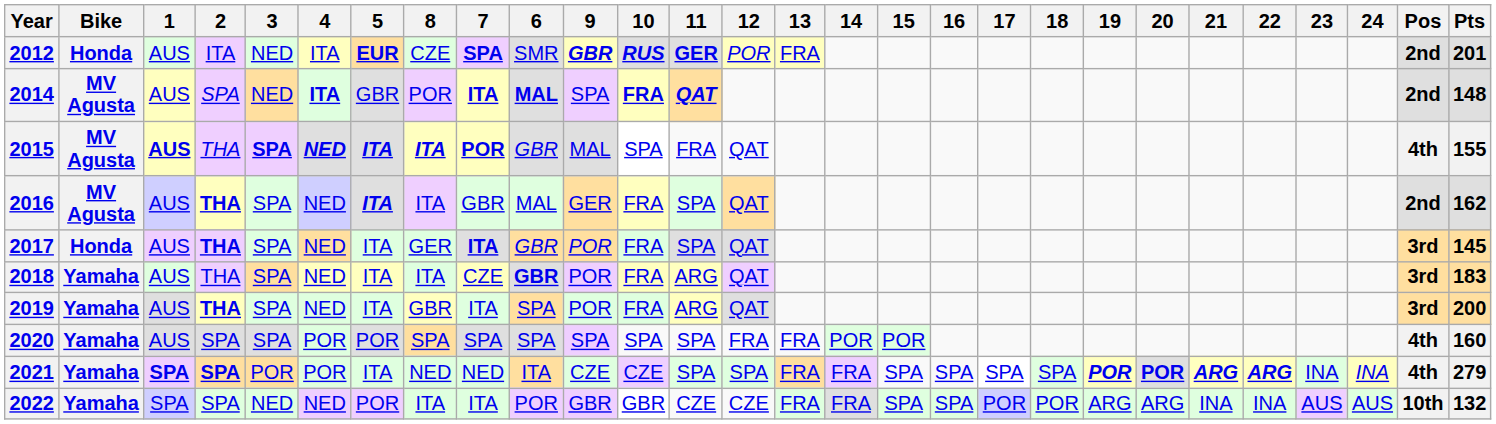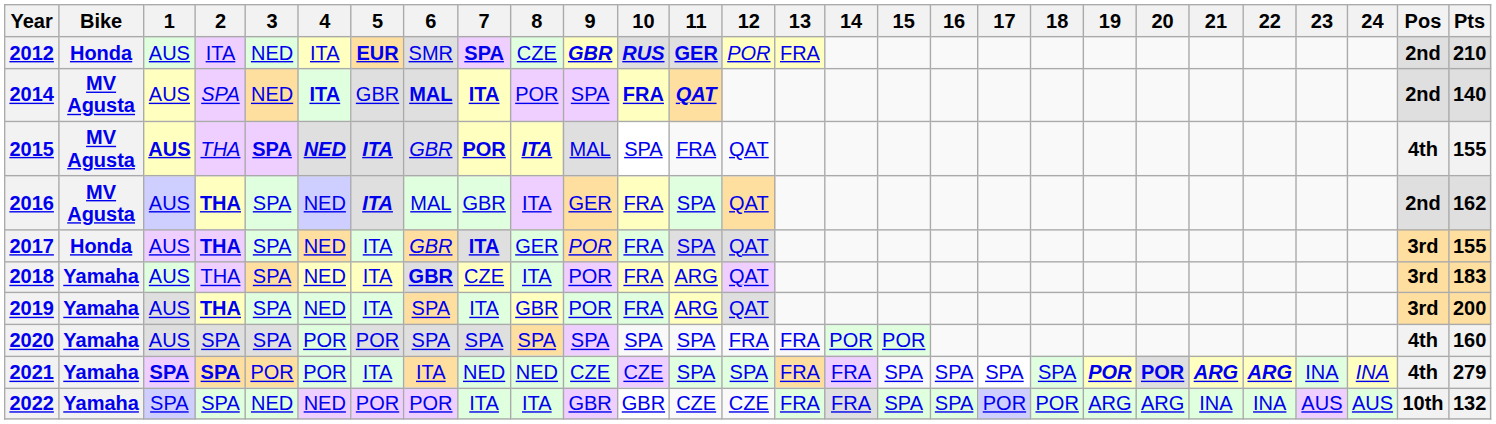 <table class="wikitable" style="text-align:center; font-size:90%">
 <tr>
 <th>Year</th>
 <th>Bike</th>
 <th>1</th>
 <th>2</th>
 <th>3</th>
 <th>4</th>
 <th>5</th>
+<th>6</th>
+<th>7</th>
 <th>8</th>
-<th>7</th>
-<th>6</th>
 <th>9</th>
 <th>10</th>
 <th>11</th>
 <th>12</th>
 <th>13</th>
 <th>14</th>
 <th>15</th>
 <th>16</th>
 <th>17</th>
 <th>18</th>
 <th>19</th>
 <th>20</th>
 <th>21</th>
 <th>22</th>
 <th>23</th>
 <th>24</th>
 <th>Pos</th>
 <th>Pts</th>
 </tr>
 <tr>
 <th><a href='#'>2012</a></th>
 <th><a href='#'>Honda</a></th>
 <td style="background:#DFFFDF;"><a href='#'>AUS</a><br></td>
 <td style="background:#efcfff;"><a href='#'>ITA</a><br></td>
 <td style="background:#DFFFDF;"><a href='#'>NED</a><br></td>
 <td style="background:#FFFFBF;"><a href='#'>ITA</a><br></td>
 <td style="background:#FFDF9F;"><strong><a href='#'>EUR</a></strong><br></td>
+<td style="background:#DFDFDF;"><a href='#'>SMR</a><br></td>
+<td style="background:#efcfff;"><strong><a href='#'>SPA</a></strong><br></td>
 <td style="background:#DFFFDF;"><a href='#'>CZE</a><br></td>
-<td style="background:#efcfff;"><strong><a href='#'>SPA</a></strong><br></td>
-<td style="background:#DFDFDF;"><a href='#'>SMR</a><br></td>
 <td style="background:#FFFFBF;"><strong><em><a href='#'>GBR</a></em></strong><br></td>
 <td style="background:#DFDFDF;"><strong><em><a href='#'>RUS</a></em></strong><br></td>
 <td style="background:#DFDFDF;"><strong><a href='#'>GER</a></strong><br></td>
 <td style="background:#FFFFBF;"><em><a href='#'>POR</a></em><br></td>
 <td style="background:#FFFFBF;"><a href='#'>FRA</a><br></td>
 <td></td>
 <td></td>
 <td></td>
 <td></td>
 <td></td>
 <td></td>
 <td></td>
 <td></td>
 <td></td>
 <td></td>
 <td></td>
 <th style="background:#DFDFDF;">2nd</th>
-<th style="background:#DFDFDF;">201</th>
+<th style="background:#DFDFDF;">210</th>
 </tr>
 <tr>
 <th><a href='#'>2014</a></th>
 <th><a href='#'>MV Agusta</a></th>
 <td style="background:#FFFFBF;"><a href='#'>AUS</a><br></td>
 <td style="background:#efcfff;"><em><a href='#'>SPA</a></em><br></td>
 <td style="background:#FFDF9F;"><a href='#'>NED</a><br></td>
 <td style="background:#DFFFDF;"><strong><a href='#'>ITA</a></strong><br></td>
 <td style="background:#DFDFDF;"><a href='#'>GBR</a><br></td>
+<td style="background:#DFDFDF;"><strong><a href='#'>MAL</a></strong><br></td>
+<td style="background:#FFFFBF;"><strong><a href='#'>ITA</a></strong><br></td>
 <td style="background:#efcfff;"><a href='#'>POR</a><br></td>
-<td style="background:#FFFFBF;"><strong><a href='#'>ITA</a></strong><br></td>
-<td style="background:#DFDFDF;"><strong><a href='#'>MAL</a></strong><br></td>
 <td style="background:#efcfff;"><a href='#'>SPA</a><br></td>
 <td style="background:#FFFFBF;"><strong><a href='#'>FRA</a></strong><br></td>
 <td style="background:#FFDF9F;"><strong><em><a href='#'>QAT</a></em></strong><br></td>
 <td></td>
 <td></td>
 <td></td>
 <td></td>
 <td></td>
 <td></td>
 <td></td>
 <td></td>
 <td></td>
 <td></td>
 <td></td>
 <td></td>
 <td></td>
 <th style="background:#DFDFDF;">2nd</th>
-<th style="background:#DFDFDF;">148</th>
+<th style="background:#DFDFDF;">140</th>
 </tr>
 <tr>
 <th><a href='#'>2015</a></th>
 <th><a href='#'>MV Agusta</a></th>
 <td style="background:#FFFFBF;"><strong><a href='#'>AUS</a></strong><br></td>
 <td style="background:#efcfff;"><em><a href='#'>THA</a></em><br></td>
 <td style="background:#efcfff;"><strong><a href='#'>SPA</a></strong><br></td>
 <td style="background:#DFDFDF;"><strong><em><a href='#'>NED</a></em></strong><br></td>
 <td style="background:#DFDFDF;"><strong><em><a href='#'>ITA</a></em></strong><br></td>
+<td style="background:#DFDFDF;"><em><a href='#'>GBR</a></em><br></td>
+<td style="background:#FFFFBF;"><strong><a href='#'>POR</a></strong><br></td>
 <td style="background:#FFFFBF;"><strong><em><a href='#'>ITA</a></em></strong><br></td>
-<td style="background:#FFFFBF;"><strong><a href='#'>POR</a></strong><br></td>
-<td style="background:#DFDFDF;"><em><a href='#'>GBR</a></em><br></td>
 <td style="background:#DFDFDF;"><a href='#'>MAL</a><br></td>
 <td style="background:#FFFFFF;"><a href='#'>SPA</a><br></td>
 <td><a href='#'>FRA</a></td>
 <td><a href='#'>QAT</a></td>
 <td></td>
 <td></td>
 <td></td>
 <td></td>
 <td></td>
 <td></td>
 <td></td>
 <td></td>
 <td></td>
 <td></td>
 <td></td>
 <td></td>
 <th>4th</th>
 <th>155</th>
 </tr>
 <tr>
 <th><a href='#'>2016</a></th>
 <th><a href='#'>MV Agusta</a></th>
 <td style="background:#CFCFFF;"><a href='#'>AUS</a><br></td>
 <td style="background:#FFFFBF;"><strong><a href='#'>THA</a></strong><br></td>
 <td style="background:#DFFFDF;"><a href='#'>SPA</a><br></td>
 <td style="background:#CFCFFF;"><a href='#'>NED</a><br></td>
 <td style="background:#DFDFDF;"><strong><em><a href='#'>ITA</a></em></strong><br></td>
+<td style="background:#DFFFDF;"><a href='#'>MAL</a><br></td>
+<td style="background:#DFFFDF;"><a href='#'>GBR</a><br></td>
 <td style="background:#efcfff;"><a href='#'>ITA</a><br></td>
-<td style="background:#DFFFDF;"><a href='#'>GBR</a><br></td>
-<td style="background:#DFFFDF;"><a href='#'>MAL</a><br></td>
 <td style="background:#FFDF9F;"><a href='#'>GER</a><br></td>
 <td style="background:#FFFFBF;"><a href='#'>FRA</a><br></td>
 <td style="background:#DFFFDF;"><a href='#'>SPA</a><br></td>
 <td style="background:#FFDF9F;"><a href='#'>QAT</a><br></td>
 <td></td>
 <td></td>
 <td></td>
 <td></td>
 <td></td>
 <td></td>
 <td></td>
 <td></td>
 <td></td>
 <td></td>
 <td></td>
 <td></td>
 <th style="background:#DFDFDF;">2nd</th>
 <th style="background:#DFDFDF;">162</th>
 </tr>
 <tr>
 <th><a href='#'>2017</a></th>
 <th><a href='#'>Honda</a></th>
 <td style="background:#efcfff;"><a href='#'>AUS</a><br></td>
 <td style="background:#efcfff;"><strong><a href='#'>THA</a></strong><br></td>
 <td style="background:#DFFFDF;"><a href='#'>SPA</a><br></td>
 <td style="background:#FFDF9F;"><a href='#'>NED</a><br></td>
 <td style="background:#DFFFDF;"><a href='#'>ITA</a><br></td>
+<td style="background:#FFDF9F;"><em><a href='#'>GBR</a></em><br></td>
+<td style="background:#DFDFDF;"><strong><a href='#'>ITA</a><br></strong></td>
 <td style="background:#DFFFDF;"><a href='#'>GER</a><br></td>
-<td style="background:#DFDFDF;"><strong><a href='#'>ITA</a><br></strong></td>
-<td style="background:#FFDF9F;"><em><a href='#'>GBR</a></em><br></td>
 <td style="background:#FFDF9F;"><em><a href='#'>POR</a></em><br></td>
 <td style="background:#DFFFDF;"><a href='#'>FRA</a><br></td>
 <td style="background:#DFDFDF;"><a href='#'>SPA</a><br></td>
 <td style="background:#DFDFDF;"><a href='#'>QAT</a><br></td>
 <td></td>
 <td></td>
 <td></td>
 <td></td>
 <td></td>
 <td></td>
 <td></td>
 <td></td>
 <td></td>
 <td></td>
 <td></td>
 <td></td>
 <th style="background:#FFDF9F;">3rd</th>
-<th style="background:#FFDF9F;">145</th>
+<th style="background:#FFDF9F;">155</th>
 </tr>
 <tr>
 <th><a href='#'>2018</a></th>
 <th><a href='#'>Yamaha</a></th>
 <td style="background:#DFFFDF;"><a href='#'>AUS</a><br></td>
 <td style="background:#efcfff;"><a href='#'>THA</a><br></td>
 <td style="background:#FFDF9F;"><a href='#'>SPA</a><br></td>
 <td style="background:#FFFFBF;"><a href='#'>NED</a><br></td>
 <td style="background:#FFFFBF;"><a href='#'>ITA</a><br></td>
+<td style="background:#DFDFDF;"><strong><a href='#'>GBR</a></strong><br></td>
+<td style="background:#FFFFBF;"><a href='#'>CZE</a><br></td>
 <td style="background:#DFFFDF;"><a href='#'>ITA</a><br></td>
-<td style="background:#FFFFBF;"><a href='#'>CZE</a><br></td>
-<td style="background:#DFDFDF;"><strong><a href='#'>GBR</a></strong><br></td>
 <td style="background:#efcfff;"><a href='#'>POR</a><br></td>
 <td style="background:#FFFFBF;"><a href='#'>FRA</a><br></td>
 <td style="background:#FFFFBF;"><a href='#'>ARG</a><br></td>
 <td style="background:#efcfff;"><a href='#'>QAT</a><br></td>
 <td></td>
 <td></td>
 <td></td>
 <td></td>
 <td></td>
 <td></td>
 <td></td>
 <td></td>
 <td></td>
 <td></td>
 <td></td>
 <td></td>
 <th style="background:#FFDF9F;">3rd</th>
 <th style="background:#FFDF9F;">183</th>
 </tr>
 <tr>
 <th><a href='#'>2019</a></th>
 <th><a href='#'>Yamaha</a></th>
 <td style="background:#DFDFDF;"><a href='#'>AUS</a><br></td>
 <td style="background:#FFFFBF;"><strong><a href='#'>THA</a></strong><br></td>
 <td style="background:#DFFFDF;"><a href='#'>SPA</a><br></td>
 <td style="background:#DFFFDF;"><a href='#'>NED</a><br></td>
 <td style="background:#DFFFDF;"><a href='#'>ITA</a><br></td>
+<td style="background:#FFDF9F;"><a href='#'>SPA</a><br></td>
+<td style="background:#DFFFDF;"><a href='#'>ITA</a><br></td>
 <td style="background:#FFFFBF;"><a href='#'>GBR</a><br></td>
-<td style="background:#DFFFDF;"><a href='#'>ITA</a><br></td>
-<td style="background:#FFDF9F;"><a href='#'>SPA</a><br></td>
 <td style="background:#DFFFDF;"><a href='#'>POR</a><br></td>
 <td style="background:#DFFFDF;"><a href='#'>FRA</a><br></td>
 <td style="background:#FFFFBF;"><a href='#'>ARG</a><br></td>
 <td style="background:#DFDFDF;"><a href='#'>QAT</a><br></td>
 <td></td>
 <td></td>
 <td></td>
 <td></td>
 <td></td>
 <td></td>
 <td></td>
 <td></td>
 <td></td>
 <td></td>
 <td></td>
 <td></td>
 <th style="background:#FFDF9F;">3rd</th>
 <th style="background:#FFDF9F;">200</th>
 </tr>
 <tr>
 <th><a href='#'>2020</a></th>
 <th><a href='#'>Yamaha</a></th>
 <td style="background:#DFDFDF;"><a href='#'>AUS</a><br></td>
 <td style="background:#DFDFDF;"><a href='#'>SPA</a><br></td>
 <td style="background:#DFDFDF;"><a href='#'>SPA</a><br></td>
 <td style="background:#DFFFDF;"><a href='#'>POR</a><br></td>
 <td style="background:#DFDFDF;"><a href='#'>POR</a><br></td>
-<td style="background:#FFDF9F;"><a href='#'>SPA</a><br></td>
 <td style="background:#DFDFDF;"><a href='#'>SPA</a><br></td>
 <td style="background:#DFDFDF;"><a href='#'>SPA</a><br></td>
+<td style="background:#FFDF9F;"><a href='#'>SPA</a><br></td>
 <td style="background:#EFCFFF;"><a href='#'>SPA</a><br></td>
 <td><a href='#'>SPA</a></td>
 <td><a href='#'>SPA</a></td>
 <td><a href='#'>FRA</a></td>
 <td><a href='#'>FRA</a></td>
 <td style="background:#DFFFDF;"><a href='#'>POR</a><br></td>
 <td style="background:#DFFFDF;"><a href='#'>POR</a><br></td>
 <td></td>
 <td></td>
 <td></td>
 <td></td>
 <td></td>
 <td></td>
 <td></td>
 <td></td>
 <td></td>
 <th>4th</th>
 <th>160</th>
 </tr>
 <tr>
 <th><a href='#'>2021</a></th>
 <th><a href='#'>Yamaha</a></th>
 <td style="background:#EFCFFF;"><strong><a href='#'>SPA</a></strong><br></td>
 <td style="background:#FFDF9F;"><strong><a href='#'>SPA</a></strong><br></td>
 <td style="background:#FFDF9F;"><a href='#'>POR</a><br></td>
 <td style="background:#DFFFDF;"><a href='#'>POR</a><br></td>
 <td style="background:#DFFFDF;"><a href='#'>ITA</a><br></td>
+<td style="background:#FFDF9F;"><a href='#'>ITA</a><br></td>
 <td style="background:#DFFFDF;"><a href='#'>NED</a><br></td>
 <td style="background:#DFFFDF;"><a href='#'>NED</a><br></td>
-<td style="background:#FFDF9F;"><a href='#'>ITA</a><br></td>
 <td style="background:#DFFFDF;"><a href='#'>CZE</a><br></td>
 <td style="background:#EFCFFF;"><a href='#'>CZE</a><br></td>
 <td style="background:#DFFFDF;"><a href='#'>SPA</a><br></td>
 <td style="background:#DFFFDF;"><a href='#'>SPA</a><br></td>
 <td style="background:#FFDF9F;"><a href='#'>FRA</a><br></td>
 <td style="background:#EFCFFF;"><a href='#'>FRA</a><br></td>
 <td><a href='#'>SPA</a></td>
 <td><a href='#'>SPA</a></td>
 <td style="background:#ffffff;"><a href='#'>SPA</a><br></td>
 <td style="background:#DFFFDF;"><a href='#'>SPA</a><br></td>
 <td style="background:#FFFFBF;"><strong><em><a href='#'>POR</a></em></strong><br></td>
 <td style="background:#DFDFDF;"><strong><a href='#'>POR</a></strong><br></td>
 <td style="background:#FFFFBF;"><strong><em><a href='#'>ARG</a></em></strong><br></td>
 <td style="background:#FFFFBF;"><strong><em><a href='#'>ARG</a></em></strong><br></td>
 <td style="background:#DFFFDF;"><a href='#'>INA</a><br></td>
 <td style="background:#FFFFBF;"><em><a href='#'>INA</a></em><br></td>
 <th>4th</th>
 <th>279</th>
 </tr>
 <tr>
 <th><a href='#'>2022</a></th>
 <th><a href='#'>Yamaha</a></th>
 <td style="background:#cfcfff;"><a href='#'>SPA</a><br></td>
 <td style="background:#dfffdf;"><a href='#'>SPA</a><br></td>
 <td style="background:#dfffdf;"><a href='#'>NED</a><br></td>
 <td style="background:#efcfff;"><a href='#'>NED</a><br></td>
 <td style="background:#EFCFFF;"><a href='#'>POR</a><br></td>
+<td style="background:#EFCFFF;"><a href='#'>POR</a><br></td>
 <td style="background:#dfffdf;"><a href='#'>ITA</a><br></td>
 <td style="background:#dfffdf;"><a href='#'>ITA</a><br></td>
-<td style="background:#EFCFFF;"><a href='#'>POR</a><br></td>
 <td style="background:#EFCFFF;"><a href='#'>GBR</a><br></td>
 <td style="background:#FFFFFF;"><a href='#'>GBR</a><br></td>
 <td><a href='#'>CZE</a></td>
 <td><a href='#'>CZE</a></td>
 <td style="background:#dfffdf;"><a href='#'>FRA</a><br></td>
 <td style="background:#DFDFDF;"><a href='#'>FRA</a><br></td>
 <td style="background:#dfffdf;"><a href='#'>SPA</a><br></td>
 <td style="background:#dfffdf;"><a href='#'>SPA</a><br></td>
 <td style="background:#CFCFFF;"><a href='#'>POR</a><br></td>
 <td style="background:#dfffdf;"><a href='#'>POR</a><br></td>
 <td style="background:#dfffdf;"><a href='#'>ARG</a><br></td>
 <td style="background:#dfffdf;"><a href='#'>ARG</a><br></td>
 <td style="background:#dfffdf;"><a href='#'>INA</a><br></td>
 <td style="background:#dfffdf;"><a href='#'>INA</a><br></td>
 <td style="background:#efcfff;"><a href='#'>AUS</a><br></td>
 <td style="background:#dfffdf;"><a href='#'>AUS</a><br></td>
 <th>10th</th>
 <th>132</th>
 </tr>
 </table>
